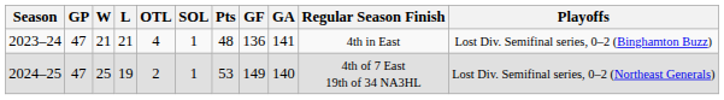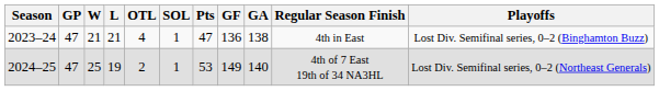 <table class="wikitable" style="text-align:center">
 <tr>
 <th>Season</th>
 <th>GP</th>
 <th>W</th>
 <th>L</th>
 <th>OTL</th>
 <th>SOL</th>
 <th>Pts</th>
 <th>GF</th>
 <th>GA</th>
 <th>Regular Season Finish</th>
 <th>Playoffs</th>
 </tr>
 <tr>
 <td>2023–24</td>
 <td>47</td>
 <td>21</td>
 <td>21</td>
 <td>4</td>
 <td>1</td>
-<td>48</td>
+<td>47</td>
 <td>136</td>
-<td>141</td>
+<td>138</td>
 <td><small>4th in East</small></td>
 <td><small>Lost Div. Semifinal series, 0–2 (<a href='#'>Binghamton Buzz</a>)</small></td>
 </tr>
 <tr bgcolor=e0e0e0>
 <td>2024–25</td>
 <td>47</td>
 <td>25</td>
 <td>19</td>
 <td>2</td>
 <td>1</td>
 <td>53</td>
 <td>149</td>
 <td>140</td>
 <td><small>4th of 7 East<br>19th of 34 NA3HL</small></td>
 <td><small>Lost Div. Semifinal series, 0–2 (<a href='#'>Northeast Generals</a>)</small></td>
 </tr>
 </table>
